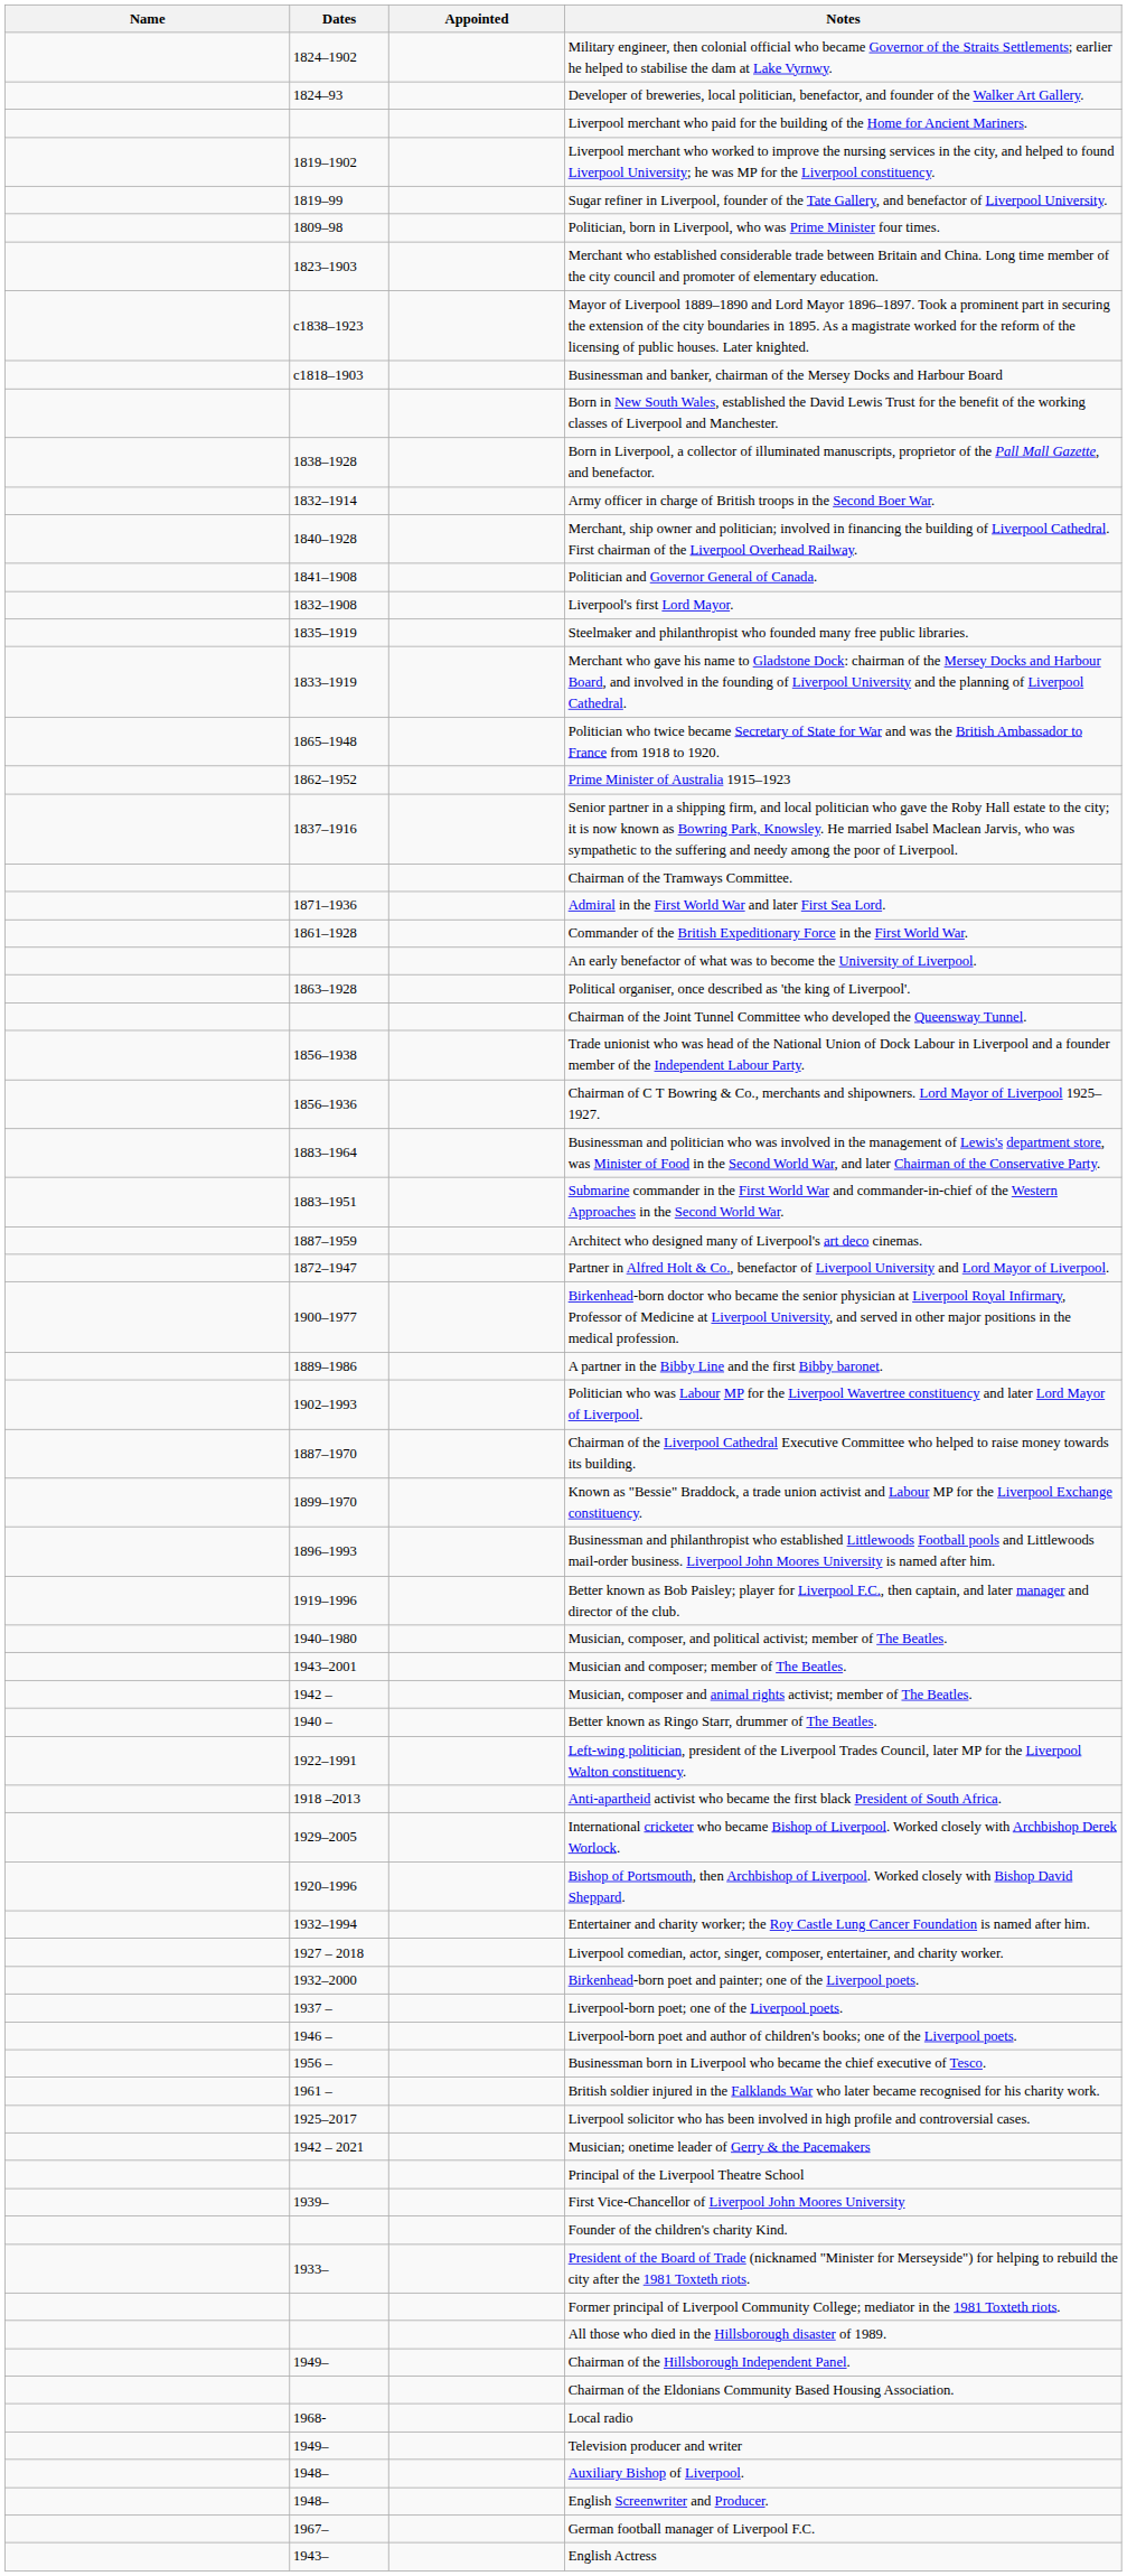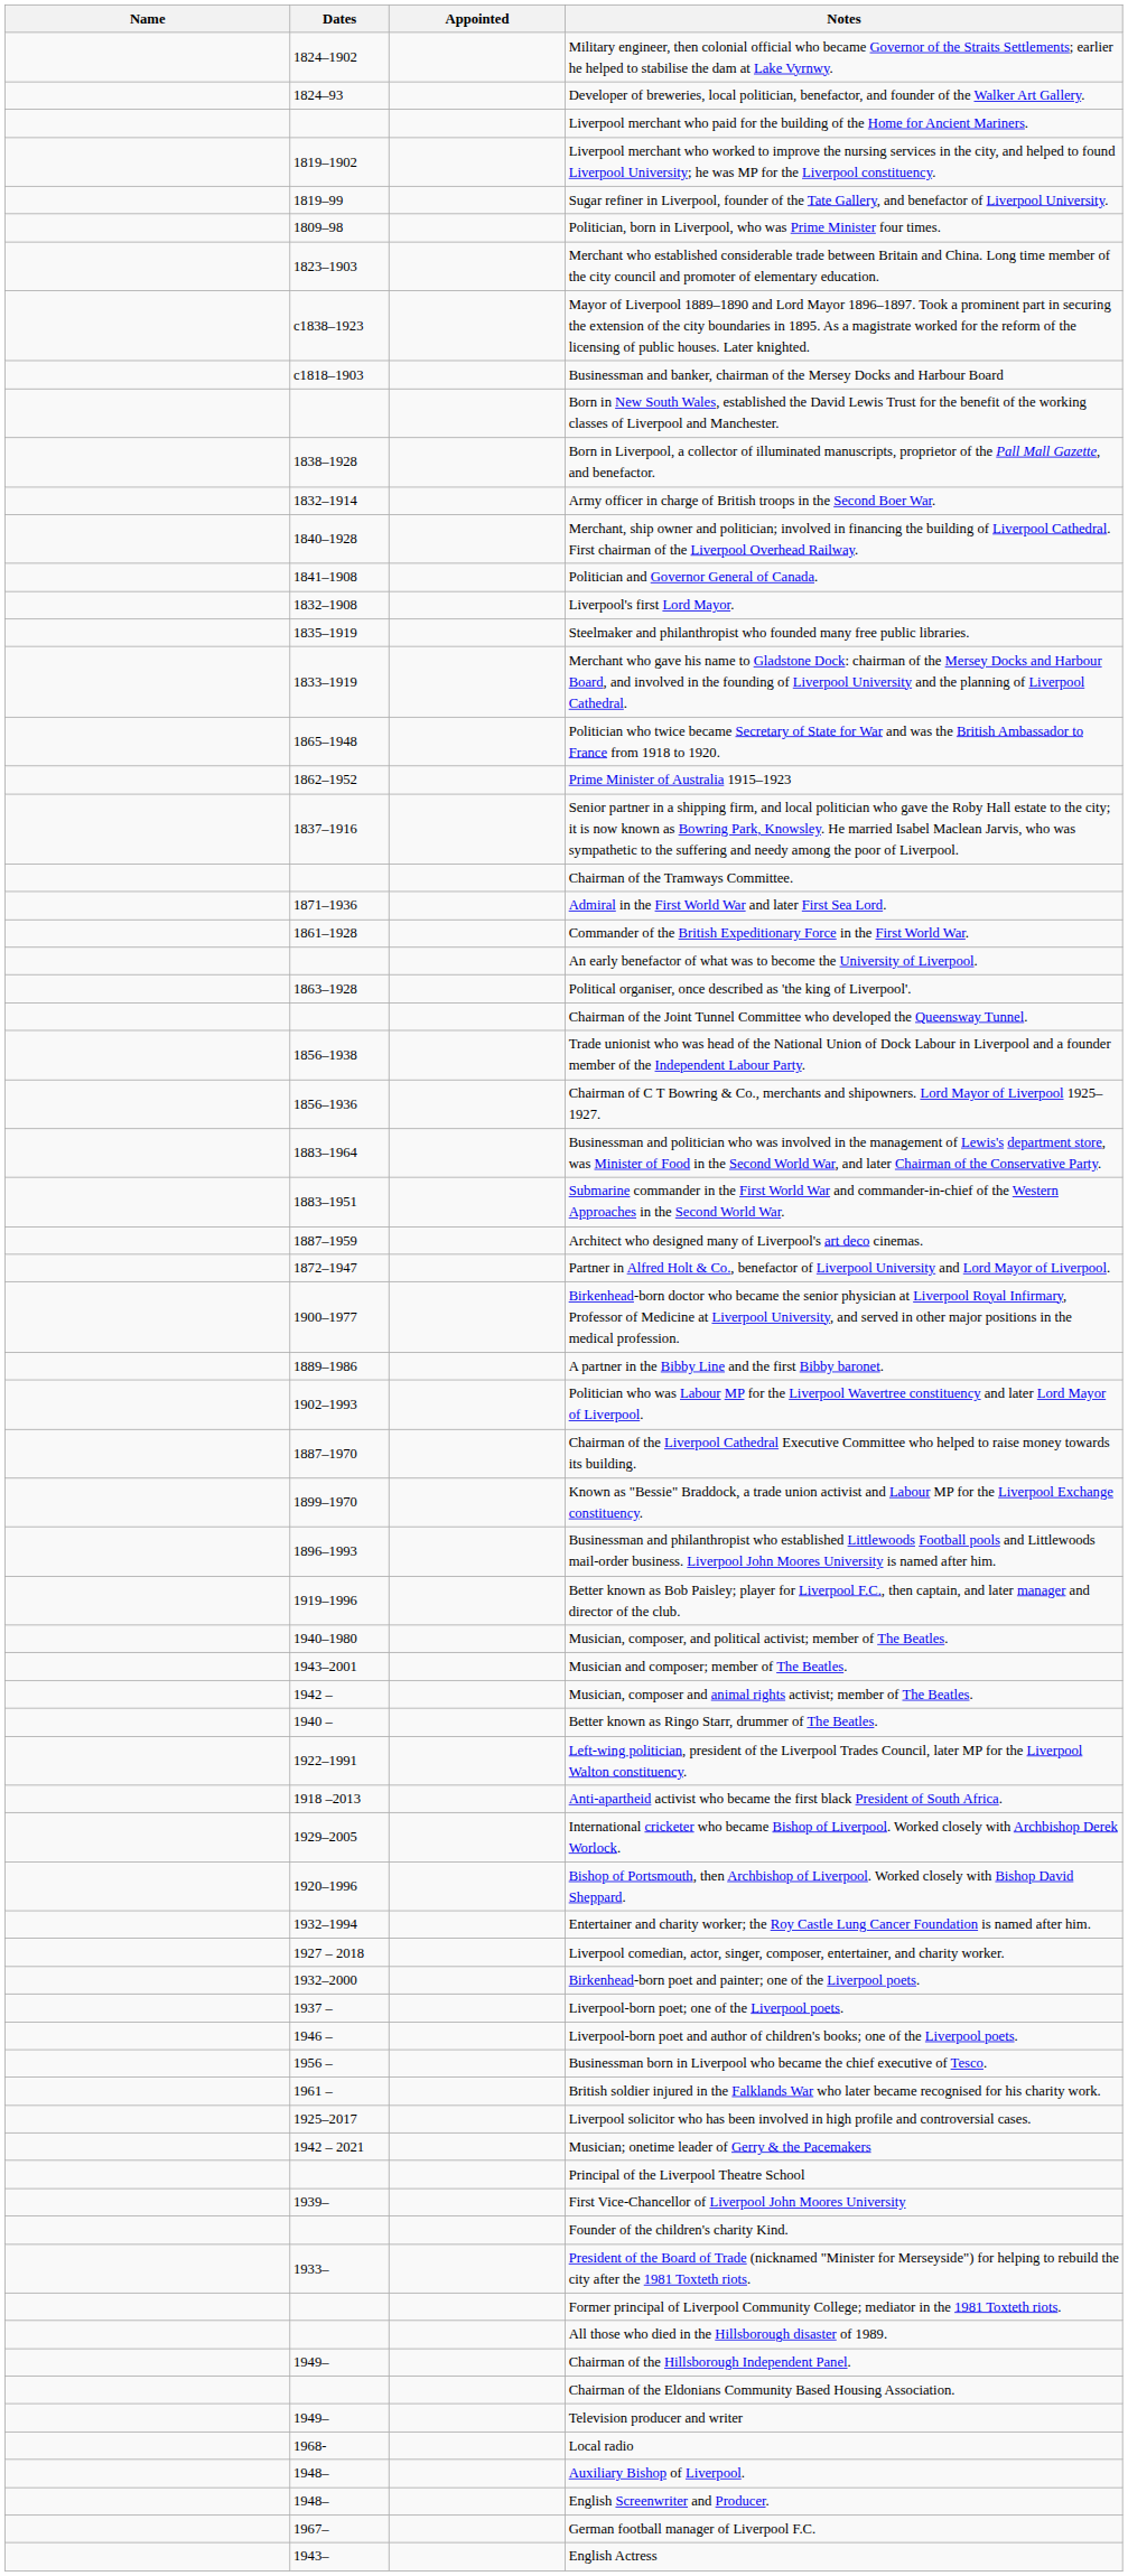 <table class="wikitable sortable" style="width:100%;border:0px;text-align:left;line-height:150%;">
 <tr>
 <th style="width:150px">Name</th>
 <th style="width:40px">Dates</th>
 <th style="width:90px">Appointed</th>
 <th style="width:300px" class="unsortable">Notes</th>
 </tr>
 <tr>
 <td></td>
 <td>1824–1902</td>
 <td></td>
 <td>Military engineer, then colonial official who became <a href='#'>Governor of the Straits Settlements</a>; earlier he helped to stabilise the dam at <a href='#'>Lake Vyrnwy</a>.</td>
 </tr>
 <tr>
 <td></td>
 <td>1824–93</td>
 <td></td>
 <td>Developer of breweries, local politician, benefactor, and founder of the <a href='#'>Walker Art Gallery</a>.</td>
 </tr>
 <tr>
 <td></td>
 <td></td>
 <td></td>
 <td>Liverpool merchant who paid for the building of the <a href='#'>Home for Ancient Mariners</a>.</td>
 </tr>
 <tr>
 <td></td>
 <td>1819–1902</td>
 <td></td>
 <td>Liverpool merchant who worked to improve the nursing services in the city, and helped to found <a href='#'>Liverpool University</a>; he was MP for the <a href='#'>Liverpool constituency</a>.</td>
 </tr>
 <tr>
 <td></td>
 <td>1819–99</td>
 <td></td>
 <td>Sugar refiner in Liverpool, founder of the <a href='#'>Tate Gallery</a>, and benefactor of <a href='#'>Liverpool University</a>.</td>
 </tr>
 <tr>
 <td></td>
 <td>1809–98</td>
 <td></td>
 <td>Politician, born in Liverpool, who was <a href='#'>Prime Minister</a> four times.</td>
 </tr>
 <tr>
 <td></td>
 <td>1823–1903</td>
 <td></td>
 <td>Merchant who established considerable trade between Britain and China. Long time member of the city council and promoter of elementary education.</td>
 </tr>
 <tr>
 <td></td>
 <td>c1838–1923</td>
 <td></td>
 <td>Mayor of Liverpool 1889–1890 and Lord Mayor 1896–1897. Took a prominent part in securing the extension of the city boundaries in 1895. As a magistrate worked for the reform of the licensing of public houses. Later knighted.</td>
 </tr>
 <tr>
 <td></td>
 <td>c1818–1903</td>
 <td></td>
 <td>Businessman and banker, chairman of the Mersey Docks and Harbour Board</td>
 </tr>
 <tr>
 <td></td>
 <td></td>
 <td></td>
 <td>Born in <a href='#'>New South Wales</a>, established the David Lewis Trust for the benefit of the working classes of Liverpool and Manchester.</td>
 </tr>
 <tr>
 <td></td>
 <td>1838–1928</td>
 <td></td>
 <td>Born in Liverpool, a collector of illuminated manuscripts, proprietor of the <em><a href='#'>Pall Mall Gazette</a></em>, and benefactor.</td>
 </tr>
 <tr>
 <td></td>
 <td>1832–1914</td>
 <td></td>
 <td>Army officer in charge of British troops in the <a href='#'>Second Boer War</a>.</td>
 </tr>
 <tr>
 <td></td>
 <td>1840–1928</td>
 <td></td>
 <td>Merchant, ship owner and politician; involved in financing the building of <a href='#'>Liverpool Cathedral</a>. First chairman of the <a href='#'>Liverpool Overhead Railway</a>.</td>
 </tr>
 <tr>
 <td></td>
 <td>1841–1908</td>
 <td></td>
 <td>Politician and <a href='#'>Governor General of Canada</a>.</td>
 </tr>
 <tr>
 <td></td>
 <td>1832–1908</td>
 <td></td>
 <td>Liverpool's first <a href='#'>Lord Mayor</a>.</td>
 </tr>
 <tr>
 <td></td>
 <td>1835–1919</td>
 <td></td>
 <td>Steelmaker and philanthropist who founded many free public libraries.</td>
 </tr>
 <tr>
 <td></td>
 <td>1833–1919</td>
 <td></td>
 <td>Merchant who gave his name to <a href='#'>Gladstone Dock</a>: chairman of the <a href='#'>Mersey Docks and Harbour Board</a>, and involved in the founding of <a href='#'>Liverpool University</a> and the planning of <a href='#'>Liverpool Cathedral</a>.</td>
 </tr>
 <tr>
 <td></td>
 <td>1865–1948</td>
 <td></td>
 <td>Politician who twice became <a href='#'>Secretary of State for War</a> and was the <a href='#'>British Ambassador to France</a> from 1918 to 1920.</td>
 </tr>
 <tr>
 <td></td>
 <td>1862–1952</td>
 <td></td>
 <td><a href='#'>Prime Minister of Australia</a> 1915–1923</td>
 </tr>
 <tr>
 <td></td>
 <td>1837–1916</td>
 <td></td>
 <td>Senior partner in a shipping firm, and local politician who gave the Roby Hall estate to the city; it is now known as <a href='#'>Bowring Park, Knowsley</a>. He married Isabel Maclean Jarvis, who was sympathetic to the suffering and needy among the poor of Liverpool.</td>
 </tr>
 <tr>
 <td></td>
 <td></td>
 <td></td>
 <td>Chairman of the Tramways Committee.</td>
 </tr>
 <tr>
 <td></td>
 <td>1871–1936</td>
 <td></td>
 <td><a href='#'>Admiral</a> in the <a href='#'>First World War</a> and later <a href='#'>First Sea Lord</a>.</td>
 </tr>
 <tr>
 <td></td>
 <td>1861–1928</td>
 <td></td>
 <td>Commander of the <a href='#'>British Expeditionary Force</a> in the <a href='#'>First World War</a>.</td>
 </tr>
 <tr>
 <td></td>
 <td></td>
 <td></td>
 <td>An early benefactor of what was to become the <a href='#'>University of Liverpool</a>.</td>
 </tr>
 <tr>
 <td></td>
 <td>1863–1928</td>
 <td></td>
 <td>Political organiser, once described as 'the king of Liverpool'.</td>
 </tr>
 <tr>
 <td></td>
 <td></td>
 <td></td>
 <td>Chairman of the Joint Tunnel Committee who developed the <a href='#'>Queensway Tunnel</a>.</td>
 </tr>
 <tr>
 <td></td>
 <td>1856–1938</td>
 <td></td>
 <td>Trade unionist who was head of the National Union of Dock Labour in Liverpool and a founder member of the <a href='#'>Independent Labour Party</a>.</td>
 </tr>
 <tr>
 <td></td>
 <td>1856–1936</td>
 <td></td>
 <td>Chairman of C T Bowring & Co., merchants and shipowners. <a href='#'>Lord Mayor of Liverpool</a> 1925–1927.</td>
 </tr>
 <tr>
 <td></td>
 <td>1883–1964</td>
 <td></td>
 <td>Businessman and politician who was involved in the management of <a href='#'>Lewis's</a> <a href='#'>department store</a>, was <a href='#'>Minister of Food</a> in the <a href='#'>Second World War</a>, and later <a href='#'>Chairman of the Conservative Party</a>.</td>
 </tr>
 <tr>
 <td></td>
 <td>1883–1951</td>
 <td></td>
 <td><a href='#'>Submarine</a> commander in the <a href='#'>First World War</a> and commander-in-chief of the <a href='#'>Western Approaches</a> in the <a href='#'>Second World War</a>.</td>
 </tr>
 <tr>
 <td></td>
 <td>1887–1959</td>
 <td></td>
 <td>Architect who designed many of Liverpool's <a href='#'>art deco</a> cinemas.</td>
 </tr>
 <tr>
 <td></td>
 <td>1872–1947</td>
 <td></td>
 <td>Partner in <a href='#'>Alfred Holt & Co.</a>, benefactor of <a href='#'>Liverpool University</a> and <a href='#'>Lord Mayor of Liverpool</a>.</td>
 </tr>
 <tr>
 <td></td>
 <td>1900–1977</td>
 <td></td>
 <td><a href='#'>Birkenhead</a>-born doctor who became the senior physician at <a href='#'>Liverpool Royal Infirmary</a>, Professor of Medicine at <a href='#'>Liverpool University</a>, and served in other major positions in the medical profession.</td>
 </tr>
 <tr>
 <td></td>
 <td>1889–1986</td>
 <td></td>
 <td>A partner in the <a href='#'>Bibby Line</a> and the first <a href='#'>Bibby baronet</a>.</td>
 </tr>
 <tr>
 <td></td>
 <td>1902–1993</td>
 <td></td>
 <td>Politician who was <a href='#'>Labour</a> <a href='#'>MP</a> for the <a href='#'>Liverpool Wavertree constituency</a> and later <a href='#'>Lord Mayor of Liverpool</a>.</td>
 </tr>
 <tr>
 <td></td>
 <td>1887–1970</td>
 <td></td>
 <td>Chairman of the <a href='#'>Liverpool Cathedral</a> Executive Committee who helped to raise money towards its building.</td>
 </tr>
 <tr>
 <td></td>
 <td>1899–1970</td>
 <td></td>
 <td>Known as "Bessie" Braddock, a trade union activist and <a href='#'>Labour</a> MP for the <a href='#'>Liverpool Exchange constituency</a>.</td>
 </tr>
 <tr>
 <td></td>
 <td>1896–1993</td>
 <td></td>
 <td>Businessman and philanthropist who established <a href='#'>Littlewoods</a> <a href='#'>Football pools</a> and Littlewoods mail-order business.  <a href='#'>Liverpool John Moores University</a> is named after him.</td>
 </tr>
 <tr>
 <td></td>
 <td>1919–1996</td>
 <td></td>
 <td>Better known as Bob Paisley; player for <a href='#'>Liverpool F.C.</a>, then captain, and later <a href='#'>manager</a> and director of the club.</td>
 </tr>
 <tr>
 <td></td>
 <td>1940–1980</td>
 <td></td>
 <td>Musician, composer, and political activist; member of <a href='#'>The Beatles</a>.</td>
 </tr>
 <tr>
 <td></td>
 <td>1943–2001</td>
 <td></td>
 <td>Musician and composer; member of <a href='#'>The Beatles</a>.</td>
 </tr>
 <tr>
 <td></td>
 <td>1942 –</td>
 <td></td>
 <td>Musician, composer and <a href='#'>animal rights</a> activist; member of <a href='#'>The Beatles</a>.</td>
 </tr>
 <tr>
 <td></td>
 <td>1940 –</td>
 <td></td>
 <td>Better known as Ringo Starr, drummer of <a href='#'>The Beatles</a>.</td>
 </tr>
 <tr>
 <td></td>
 <td>1922–1991</td>
 <td></td>
 <td><a href='#'>Left-wing politician</a>, president of the Liverpool Trades Council, later MP for the <a href='#'>Liverpool Walton constituency</a>.</td>
 </tr>
 <tr>
 <td></td>
 <td>1918 –2013</td>
 <td></td>
 <td><a href='#'>Anti-apartheid</a> activist who became the first black <a href='#'>President of South Africa</a>.</td>
 </tr>
 <tr>
 <td></td>
 <td>1929–2005</td>
 <td></td>
 <td>International <a href='#'>cricketer</a> who became <a href='#'>Bishop of Liverpool</a>.  Worked closely with <a href='#'>Archbishop Derek Worlock</a>.</td>
 </tr>
 <tr>
 <td></td>
 <td>1920–1996</td>
 <td></td>
 <td><a href='#'>Bishop of Portsmouth</a>, then <a href='#'>Archbishop of Liverpool</a>.  Worked closely with <a href='#'>Bishop David Sheppard</a>.</td>
 </tr>
 <tr>
 <td></td>
 <td>1932–1994</td>
 <td></td>
 <td>Entertainer and charity worker; the <a href='#'>Roy Castle Lung Cancer Foundation</a> is named after him.</td>
 </tr>
 <tr>
 <td></td>
 <td>1927 – 2018</td>
 <td></td>
 <td>Liverpool comedian, actor, singer, composer, entertainer, and charity worker.</td>
 </tr>
 <tr>
 <td></td>
 <td>1932–2000</td>
 <td></td>
 <td><a href='#'>Birkenhead</a>-born poet and painter; one of the <a href='#'>Liverpool poets</a>.</td>
 </tr>
 <tr>
 <td></td>
 <td>1937 –</td>
 <td></td>
 <td>Liverpool-born poet; one of the <a href='#'>Liverpool poets</a>.</td>
 </tr>
 <tr>
 <td></td>
 <td>1946 –</td>
 <td></td>
 <td>Liverpool-born poet and author of children's books; one of the <a href='#'>Liverpool poets</a>.</td>
 </tr>
 <tr>
 <td></td>
 <td>1956 –</td>
 <td></td>
 <td>Businessman born in Liverpool who became the chief executive of <a href='#'>Tesco</a>.</td>
 </tr>
 <tr>
 <td></td>
 <td>1961 –</td>
 <td></td>
 <td>British soldier injured in the <a href='#'>Falklands War</a> who later became recognised for his charity work.</td>
 </tr>
 <tr>
 <td></td>
 <td>1925–2017</td>
 <td></td>
 <td>Liverpool solicitor who has been involved in high profile and controversial cases.</td>
 </tr>
 <tr>
 <td></td>
 <td>1942 – 2021 </td>
 <td></td>
 <td>Musician; onetime leader of <a href='#'>Gerry & the Pacemakers</a></td>
 </tr>
 <tr>
 <td></td>
 <td></td>
 <td></td>
 <td>Principal of the Liverpool Theatre School</td>
 </tr>
 <tr>
 <td></td>
 <td>1939–</td>
 <td></td>
 <td>First Vice-Chancellor of <a href='#'>Liverpool John Moores University</a></td>
 </tr>
 <tr>
 <td></td>
 <td></td>
 <td></td>
 <td>Founder of the children's charity Kind.</td>
 </tr>
 <tr>
 <td></td>
 <td>1933–</td>
 <td></td>
 <td><a href='#'>President of the Board of Trade</a> (nicknamed "Minister for Merseyside") for helping to rebuild the city after the <a href='#'>1981 Toxteth riots</a>.</td>
 </tr>
 <tr>
 <td></td>
 <td></td>
 <td></td>
 <td>Former principal of Liverpool Community College; mediator in the <a href='#'>1981 Toxteth riots</a>.</td>
 </tr>
 <tr>
 <td></td>
 <td></td>
 <td></td>
 <td>All those who died in the <a href='#'>Hillsborough disaster</a> of 1989. </td>
 </tr>
 <tr>
 <td></td>
 <td>1949–</td>
 <td></td>
 <td>Chairman of the <a href='#'>Hillsborough Independent Panel</a>.</td>
 </tr>
 <tr>
 <td></td>
 <td></td>
 <td></td>
 <td>Chairman of the Eldonians Community Based Housing Association.</td>
 </tr>
 <tr>
 <td></td>
+<td>1949–</td>
+<td></td>
+<td>Television producer and writer</td>
+</tr>
+<tr>
+<td></td>
 <td>1968-</td>
 <td></td>
 <td>Local radio</td>
-</tr>
-<tr>
-<td></td>
-<td>1949–</td>
-<td></td>
-<td>Television producer and writer</td>
 </tr>
 <tr>
 <td></td>
 <td>1948–</td>
 <td></td>
 <td><a href='#'>Auxiliary Bishop</a> of <a href='#'>Liverpool</a>.</td>
 </tr>
 <tr>
 <td></td>
 <td>1948–</td>
 <td></td>
 <td>English <a href='#'>Screenwriter</a> and <a href='#'>Producer</a>.</td>
 </tr>
 <tr>
 <td></td>
 <td>1967–</td>
 <td></td>
 <td>German football manager of Liverpool F.C.</td>
 </tr>
 <tr>
 <td></td>
 <td>1943–</td>
 <td></td>
 <td>English Actress</td>
 </tr>
 </table>
